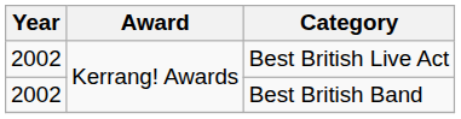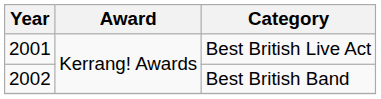 <table class="wikitable">
 <tr>
 <th>Year</th>
 <th>Award</th>
 <th>Category</th>
 </tr>
 <tr>
-<td>2002</td>
+<td>2001</td>
 <td rowspan="2">Kerrang! Awards</td>
 <td>Best British Live Act</td>
 </tr>
 <tr>
 <td>2002</td>
 <td>Best British Band</td>
 </tr>
 <tr>
 </tr>
 </table>
